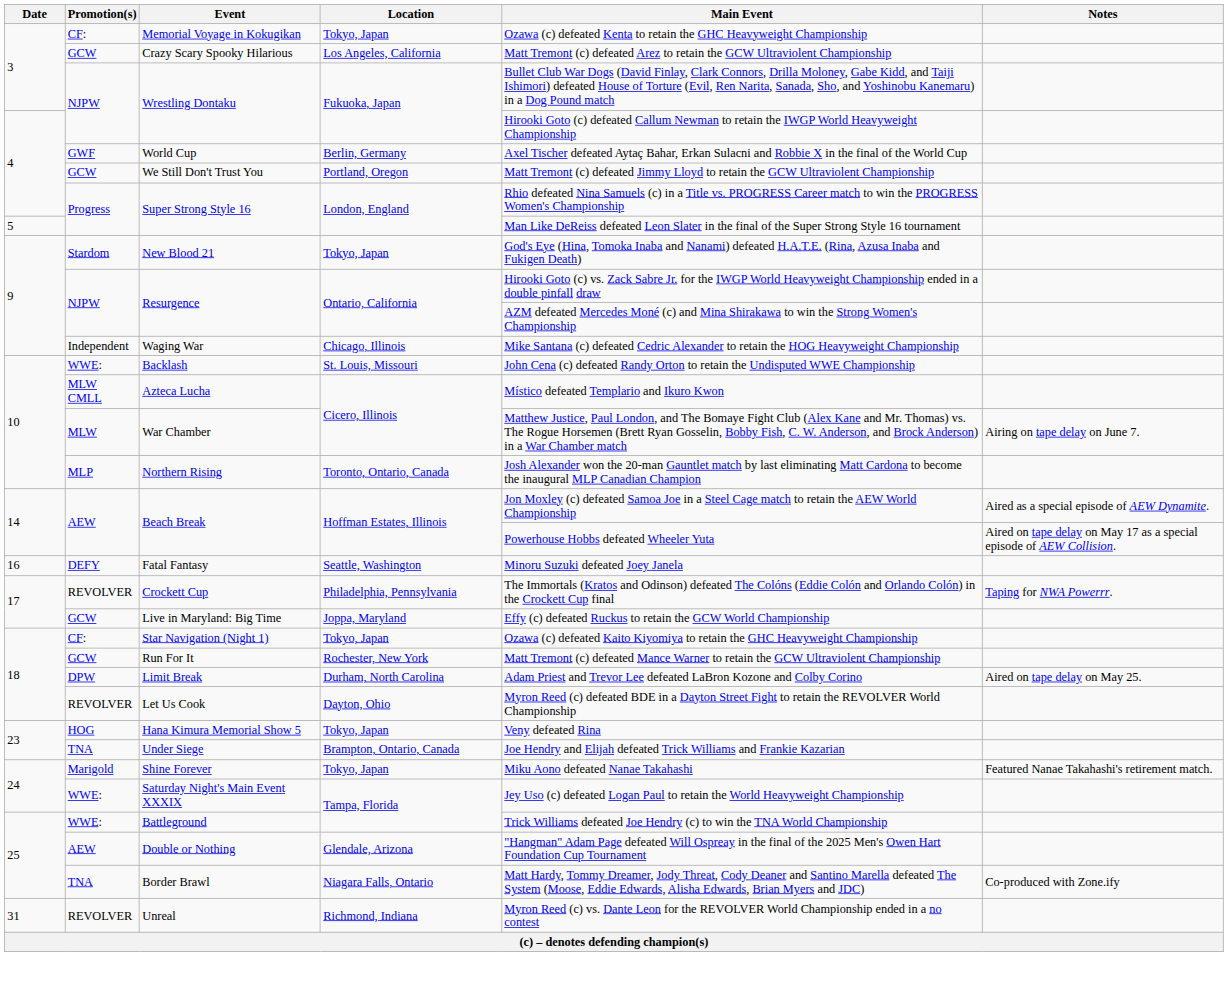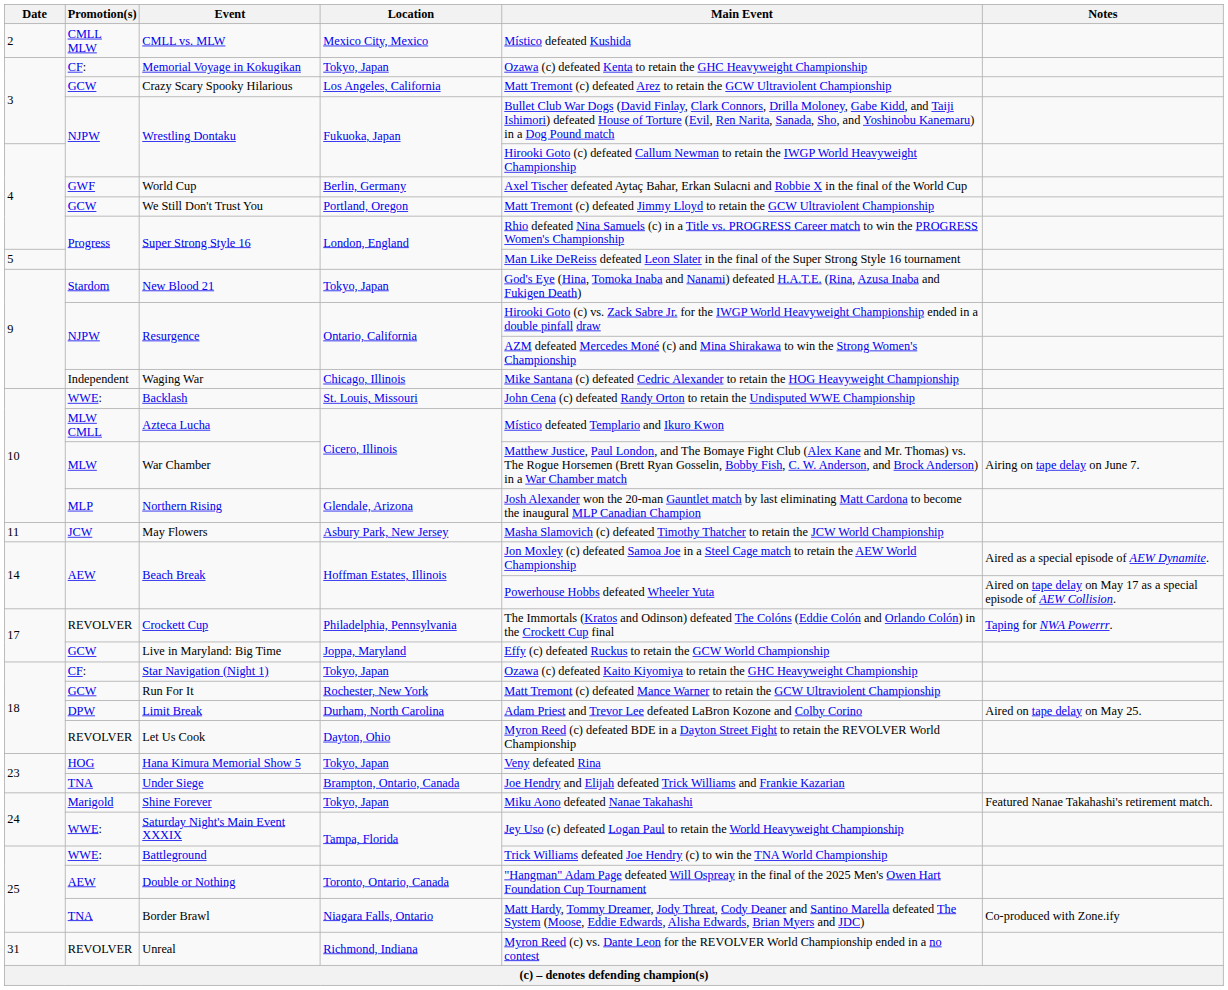 <table class="wikitable" style="width:100%;">
 <tr>
 <th width="5%">Date</th>
 <th width="5%">Promotion(s)</th>
 <th style="width:15%;">Event</th>
 <th style="width:15%;">Location</th>
 <th style="width:40%;">Main Event</th>
 <th style="width:20%;">Notes</th>
+</tr>
+<tr>
+<td>2</td>
+<td><a href='#'>CMLL</a><br><a href='#'>MLW</a></td>
+<td><a href='#'>CMLL vs. MLW</a></td>
+<td><a href='#'>Mexico City, Mexico</a></td>
+<td><a href='#'>Místico</a> defeated <a href='#'>Kushida</a></td>
+<td></td>
 </tr>
 <tr>
 <td rowspan=3>3</td>
 <td><a href='#'>CF</a>:</td>
 <td><a href='#'>Memorial Voyage in Kokugikan</a></td>
 <td><a href='#'>Tokyo, Japan</a></td>
 <td><a href='#'>Ozawa</a> (c) defeated <a href='#'>Kenta</a> to retain the <a href='#'>GHC Heavyweight Championship</a></td>
 <td></td>
 </tr>
 <tr>
 <td><a href='#'>GCW</a></td>
 <td>Crazy Scary Spooky Hilarious</td>
 <td><a href='#'>Los Angeles, California</a></td>
 <td><a href='#'>Matt Tremont</a> (c) defeated <a href='#'>Arez</a> to retain the <a href='#'>GCW Ultraviolent Championship</a></td>
 <td></td>
 </tr>
 <tr>
 <td rowspan=2><a href='#'>NJPW</a></td>
 <td rowspan=2><a href='#'>Wrestling Dontaku</a></td>
 <td rowspan=2><a href='#'>Fukuoka, Japan</a></td>
 <td><a href='#'>Bullet Club War Dogs</a> (<a href='#'>David Finlay</a>, <a href='#'>Clark Connors</a>, <a href='#'>Drilla Moloney</a>, <a href='#'>Gabe Kidd</a>, and <a href='#'>Taiji Ishimori</a>) defeated <a href='#'>House of Torture</a> (<a href='#'>Evil</a>, <a href='#'>Ren Narita</a>, <a href='#'>Sanada</a>, <a href='#'>Sho</a>, and <a href='#'>Yoshinobu Kanemaru</a>) in a <a href='#'>Dog Pound match</a></td>
 <td></td>
 </tr>
 <tr>
 <td rowspan=4>4</td>
 <td><a href='#'>Hirooki Goto</a> (c) defeated <a href='#'>Callum Newman</a> to retain the <a href='#'>IWGP World Heavyweight Championship</a></td>
 <td></td>
 </tr>
 <tr>
 <td><a href='#'>GWF</a></td>
 <td>World Cup</td>
 <td><a href='#'>Berlin, Germany</a></td>
 <td><a href='#'>Axel Tischer</a> defeated Aytaç Bahar, Erkan Sulacni and <a href='#'>Robbie X</a> in the final of the World Cup</td>
 <td></td>
 </tr>
 <tr>
 <td><a href='#'>GCW</a></td>
 <td>We Still Don't Trust You</td>
 <td><a href='#'>Portland, Oregon</a></td>
 <td><a href='#'>Matt Tremont</a> (c) defeated <a href='#'>Jimmy Lloyd</a> to retain the <a href='#'>GCW Ultraviolent Championship</a></td>
 <td></td>
 </tr>
 <tr>
 <td rowspan=2><a href='#'>Progress</a></td>
 <td rowspan=2><a href='#'>Super Strong Style 16</a></td>
 <td rowspan=2><a href='#'>London, England</a></td>
 <td><a href='#'>Rhio</a> defeated <a href='#'>Nina Samuels</a> (c) in a <a href='#'>Title vs. PROGRESS Career match</a> to win the <a href='#'>PROGRESS Women's Championship</a></td>
 <td></td>
 </tr>
 <tr>
 <td>5</td>
 <td><a href='#'>Man Like DeReiss</a> defeated <a href='#'>Leon Slater</a> in the final of the Super Strong Style 16 tournament</td>
 <td></td>
 </tr>
 <tr>
 <td rowspan=4>9</td>
 <td><a href='#'>Stardom</a></td>
 <td><a href='#'>New Blood 21</a></td>
 <td><a href='#'>Tokyo, Japan</a></td>
 <td><a href='#'>God's Eye</a> (<a href='#'>Hina</a>, <a href='#'>Tomoka Inaba</a> and <a href='#'>Nanami</a>) defeated <a href='#'>H.A.T.E.</a> (<a href='#'>Rina</a>, <a href='#'>Azusa Inaba</a> and <a href='#'>Fukigen Death</a>)</td>
 <td></td>
 </tr>
 <tr>
 <td rowspan=2><a href='#'>NJPW</a></td>
 <td rowspan=2><a href='#'>Resurgence</a></td>
 <td rowspan=2><a href='#'>Ontario, California</a></td>
 <td><a href='#'>Hirooki Goto</a> (c) vs. <a href='#'>Zack Sabre Jr.</a> for the <a href='#'>IWGP World Heavyweight Championship</a> ended in a <a href='#'>double pinfall</a> <a href='#'>draw</a></td>
 <td></td>
 </tr>
 <tr>
 <td><a href='#'>AZM</a> defeated <a href='#'>Mercedes Moné</a> (c) and <a href='#'>Mina Shirakawa</a> to win the <a href='#'>Strong Women's Championship</a></td>
 <td></td>
 </tr>
 <tr>
 <td>Independent</td>
 <td>Waging War</td>
 <td><a href='#'>Chicago, Illinois</a></td>
 <td><a href='#'>Mike Santana</a> (c) defeated <a href='#'>Cedric Alexander</a> to retain the <a href='#'>HOG Heavyweight Championship</a></td>
 <td></td>
 </tr>
 <tr>
 <td rowspan=4>10</td>
 <td><a href='#'>WWE</a>:</td>
 <td><a href='#'>Backlash</a></td>
 <td><a href='#'>St. Louis, Missouri</a></td>
 <td><a href='#'>John Cena</a> (c) defeated <a href='#'>Randy Orton</a> to retain the <a href='#'>Undisputed WWE Championship</a></td>
 <td></td>
 </tr>
 <tr>
 <td><a href='#'>MLW</a><br><a href='#'>CMLL</a></td>
 <td><a href='#'>Azteca Lucha</a></td>
 <td rowspan=2><a href='#'>Cicero, Illinois</a></td>
 <td><a href='#'>Místico</a> defeated <a href='#'>Templario</a> and <a href='#'>Ikuro Kwon</a></td>
 <td></td>
 </tr>
 <tr>
 <td><a href='#'>MLW</a></td>
 <td>War Chamber</td>
 <td><a href='#'>Matthew Justice</a>, <a href='#'>Paul London</a>, and The Bomaye Fight Club (<a href='#'>Alex Kane</a> and Mr. Thomas) vs. The Rogue Horsemen (Brett Ryan Gosselin, <a href='#'>Bobby Fish</a>, <a href='#'>C. W. Anderson</a>, and <a href='#'>Brock Anderson</a>) in a <a href='#'>War Chamber match</a></td>
 <td>Airing on <a href='#'>tape delay</a> on June 7.</td>
 </tr>
 <tr>
 <td><a href='#'>MLP</a></td>
 <td><a href='#'>Northern Rising</a></td>
-<td><a href='#'>Toronto, Ontario, Canada</a></td>
+<td><a href='#'>Glendale, Arizona</a></td>
 <td><a href='#'>Josh Alexander</a> won the 20-man <a href='#'>Gauntlet match</a> by last eliminating <a href='#'>Matt Cardona</a> to become the inaugural <a href='#'>MLP Canadian Champion</a></td>
+<td></td>
+</tr>
+<tr>
+<td>11</td>
+<td><a href='#'>JCW</a></td>
+<td>May Flowers</td>
+<td><a href='#'>Asbury Park, New Jersey</a></td>
+<td><a href='#'>Masha Slamovich</a> (c) defeated <a href='#'>Timothy Thatcher</a> to retain the <a href='#'>JCW World Championship</a></td>
 <td></td>
 </tr>
 <tr>
 <td rowspan=2>14</td>
 <td rowspan=2><a href='#'>AEW</a></td>
 <td rowspan=2><a href='#'>Beach Break</a></td>
 <td rowspan=2><a href='#'>Hoffman Estates, Illinois</a></td>
 <td><a href='#'>Jon Moxley</a> (c) defeated <a href='#'>Samoa Joe</a> in a <a href='#'>Steel Cage match</a> to retain the <a href='#'>AEW World Championship</a></td>
 <td>Aired as a special episode of <em><a href='#'>AEW Dynamite</a></em>.</td>
 </tr>
 <tr>
 <td><a href='#'>Powerhouse Hobbs</a> defeated <a href='#'>Wheeler Yuta</a></td>
 <td>Aired on <a href='#'>tape delay</a> on May 17 as a special episode of <em><a href='#'>AEW Collision</a></em>.</td>
-</tr>
-<tr>
-<td>16</td>
-<td><a href='#'>DEFY</a></td>
-<td>Fatal Fantasy</td>
-<td><a href='#'>Seattle, Washington</a></td>
-<td><a href='#'>Minoru Suzuki</a> defeated <a href='#'>Joey Janela</a></td>
-<td></td>
 </tr>
 <tr>
 <td rowspan=2>17</td>
 <td>REVOLVER</td>
 <td><a href='#'>Crockett Cup</a></td>
 <td><a href='#'>Philadelphia, Pennsylvania</a></td>
 <td>The Immortals (<a href='#'>Kratos</a> and Odinson) defeated <a href='#'>The Colóns</a> (<a href='#'>Eddie Colón</a> and <a href='#'>Orlando Colón</a>) in the <a href='#'>Crockett Cup</a> final</td>
 <td><a href='#'>Taping</a> for <em><a href='#'>NWA Powerrr</a></em>.</td>
 </tr>
 <tr>
 <td><a href='#'>GCW</a></td>
 <td>Live in Maryland: Big Time</td>
 <td><a href='#'>Joppa, Maryland</a></td>
 <td><a href='#'>Effy</a> (c) defeated <a href='#'>Ruckus</a> to retain the <a href='#'>GCW World Championship</a></td>
 <td></td>
 </tr>
 <tr>
 <td rowspan=4>18</td>
 <td><a href='#'>CF</a>:</td>
 <td><a href='#'>Star Navigation (Night 1)</a></td>
 <td><a href='#'>Tokyo, Japan</a></td>
 <td><a href='#'>Ozawa</a> (c) defeated <a href='#'>Kaito Kiyomiya</a> to retain the <a href='#'>GHC Heavyweight Championship</a></td>
 <td></td>
 </tr>
 <tr>
 <td><a href='#'>GCW</a></td>
 <td>Run For It</td>
 <td><a href='#'>Rochester, New York</a></td>
 <td><a href='#'>Matt Tremont</a> (c) defeated <a href='#'>Mance Warner</a> to retain the <a href='#'>GCW Ultraviolent Championship</a></td>
 <td></td>
 </tr>
 <tr>
 <td><a href='#'>DPW</a></td>
 <td><a href='#'>Limit Break</a></td>
 <td><a href='#'>Durham, North Carolina</a></td>
 <td><a href='#'>Adam Priest</a> and <a href='#'>Trevor Lee</a> defeated LaBron Kozone and <a href='#'>Colby Corino</a></td>
 <td>Aired on <a href='#'>tape delay</a> on May 25.</td>
 </tr>
 <tr>
 <td>REVOLVER</td>
 <td>Let Us Cook</td>
 <td><a href='#'>Dayton, Ohio</a></td>
 <td><a href='#'>Myron Reed</a> (c) defeated BDE in a <a href='#'>Dayton Street Fight</a> to retain the REVOLVER World Championship</td>
 <td></td>
 </tr>
 <tr>
 <td rowspan=2>23</td>
 <td><a href='#'>HOG</a></td>
 <td><a href='#'>Hana Kimura Memorial Show 5</a></td>
 <td><a href='#'>Tokyo, Japan</a></td>
 <td><a href='#'>Veny</a> defeated <a href='#'>Rina</a></td>
 <td></td>
 </tr>
 <tr>
 <td><a href='#'>TNA</a></td>
 <td><a href='#'>Under Siege</a></td>
 <td><a href='#'>Brampton, Ontario, Canada</a></td>
 <td><a href='#'>Joe Hendry</a> and <a href='#'>Elijah</a> defeated <a href='#'>Trick Williams</a> and <a href='#'>Frankie Kazarian</a></td>
 <td></td>
 </tr>
 <tr>
 <td rowspan=2>24</td>
 <td><a href='#'>Marigold</a></td>
 <td><a href='#'>Shine Forever</a></td>
 <td><a href='#'>Tokyo, Japan</a></td>
 <td><a href='#'>Miku Aono</a> defeated <a href='#'>Nanae Takahashi</a></td>
 <td>Featured Nanae Takahashi's retirement match.</td>
 </tr>
 <tr>
 <td><a href='#'>WWE</a>:</td>
 <td><a href='#'>Saturday Night's Main Event XXXIX</a></td>
 <td rowspan=2><a href='#'>Tampa, Florida</a></td>
 <td><a href='#'>Jey Uso</a> (c) defeated <a href='#'>Logan Paul</a> to retain the <a href='#'>World Heavyweight Championship</a></td>
 <td></td>
 </tr>
 <tr>
 <td rowspan="3">25</td>
 <td><a href='#'>WWE</a>:</td>
 <td><a href='#'>Battleground</a></td>
 <td><a href='#'>Trick Williams</a> defeated <a href='#'>Joe Hendry</a> (c) to win the <a href='#'>TNA World Championship</a></td>
 <td></td>
 </tr>
 <tr>
 <td><a href='#'>AEW</a></td>
 <td><a href='#'>Double or Nothing</a></td>
-<td><a href='#'>Glendale, Arizona</a></td>
+<td><a href='#'>Toronto, Ontario, Canada</a></td>
 <td><a href='#'>"Hangman" Adam Page</a> defeated <a href='#'>Will Ospreay</a> in the final of the 2025 Men's <a href='#'>Owen Hart Foundation Cup Tournament</a></td>
 <td></td>
 </tr>
 <tr>
 <td><a href='#'>TNA</a></td>
 <td>Border Brawl</td>
 <td><a href='#'>Niagara Falls, Ontario</a></td>
 <td><a href='#'>Matt Hardy</a>, <a href='#'>Tommy Dreamer</a>, <a href='#'>Jody Threat</a>, <a href='#'>Cody Deaner</a> and <a href='#'>Santino Marella</a> defeated <a href='#'>The System</a> (<a href='#'>Moose</a>, <a href='#'>Eddie Edwards</a>, <a href='#'>Alisha Edwards</a>, <a href='#'>Brian Myers</a> and <a href='#'>JDC</a>)</td>
 <td>Co-produced with Zone.ify</td>
 </tr>
 <tr>
 <td>31</td>
 <td>REVOLVER</td>
 <td>Unreal</td>
 <td><a href='#'>Richmond, Indiana</a></td>
 <td><a href='#'>Myron Reed</a> (c) vs. <a href='#'>Dante Leon</a> for the REVOLVER World Championship ended in a <a href='#'>no contest</a></td>
 </tr>
 <tr>
 <th colspan="6">(c) – denotes defending champion(s)</th>
 </tr>
 </table>
